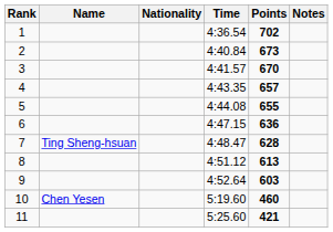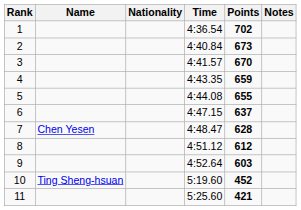 <table class="wikitable sortable" style="text-align:center">
 <tr>
 <th>Rank</th>
 <th>Name</th>
 <th>Nationality</th>
 <th>Time</th>
 <th>Points</th>
 <th>Notes</th>
 </tr>
 <tr>
 <td>1</td>
 <td align=left></td>
 <td align=left></td>
 <td>4:36.54</td>
 <td><strong>702</strong></td>
 <td></td>
 </tr>
 <tr>
 <td>2</td>
 <td align=left></td>
 <td align=left></td>
 <td>4:40.84</td>
 <td><strong>673</strong></td>
 <td></td>
 </tr>
 <tr>
 <td>3</td>
 <td align=left></td>
 <td align=left></td>
 <td>4:41.57</td>
 <td><strong>670</strong></td>
 <td></td>
 </tr>
 <tr>
 <td>4</td>
 <td align=left></td>
 <td align=left></td>
 <td>4:43.35</td>
-<td><strong>657</strong></td>
+<td><strong>659</strong></td>
 <td></td>
 </tr>
 <tr>
 <td>5</td>
 <td align=left></td>
 <td align=left></td>
 <td>4:44.08</td>
 <td><strong>655</strong></td>
 <td></td>
 </tr>
 <tr>
 <td>6</td>
 <td align=left></td>
 <td align=left></td>
 <td>4:47.15</td>
-<td><strong>636</strong></td>
+<td><strong>637</strong></td>
 <td></td>
 </tr>
 <tr>
 <td>7</td>
-<td align=left><a href='#'>Ting Sheng-hsuan</a></td>
+<td align=left><a href='#'>Chen Yesen</a></td>
 <td align=left></td>
 <td>4:48.47</td>
 <td><strong>628</strong></td>
 <td></td>
 </tr>
 <tr>
 <td>8</td>
 <td align=left></td>
 <td align=left></td>
 <td>4:51.12</td>
-<td><strong>613</strong></td>
+<td><strong>612</strong></td>
 <td></td>
 </tr>
 <tr>
 <td>9</td>
 <td align=left></td>
 <td align=left></td>
 <td>4:52.64</td>
 <td><strong>603</strong></td>
 <td></td>
 </tr>
 <tr>
 <td>10</td>
-<td align=left><a href='#'>Chen Yesen</a></td>
+<td align=left><a href='#'>Ting Sheng-hsuan</a></td>
 <td align=left></td>
 <td>5:19.60</td>
-<td><strong>460</strong></td>
+<td><strong>452</strong></td>
 <td></td>
 </tr>
 <tr>
 <td>11</td>
 <td align=left></td>
 <td align=left></td>
 <td>5:25.60</td>
 <td><strong>421</strong></td>
 <td></td>
 </tr>
 </table>
